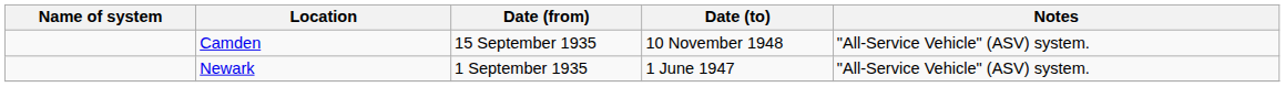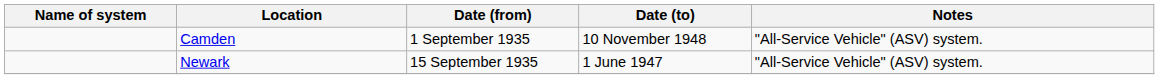 <table class="wikitable" width=100%>
 <tr>
 <th width=15%>Name of system</th>
 <th width=20%>Location</th>
 <th width=15%>Date (from)</th>
 <th width=15%>Date (to)</th>
 <th width=35%>Notes</th>
 </tr>
 <tr>
 <td> </td>
 <td><a href='#'>Camden</a></td>
-<td>15 September 1935</td>
+<td>1 September 1935</td>
 <td>10 November 1948</td>
 <td>"All-Service Vehicle" (ASV) system.</td>
 </tr>
 <tr>
 <td> </td>
 <td><a href='#'>Newark</a></td>
-<td>1 September 1935</td>
+<td>15 September 1935</td>
 <td>1 June 1947</td>
 <td>"All-Service Vehicle" (ASV) system.</td>
 </tr>
 <tr>
 </tr>
 </table>
